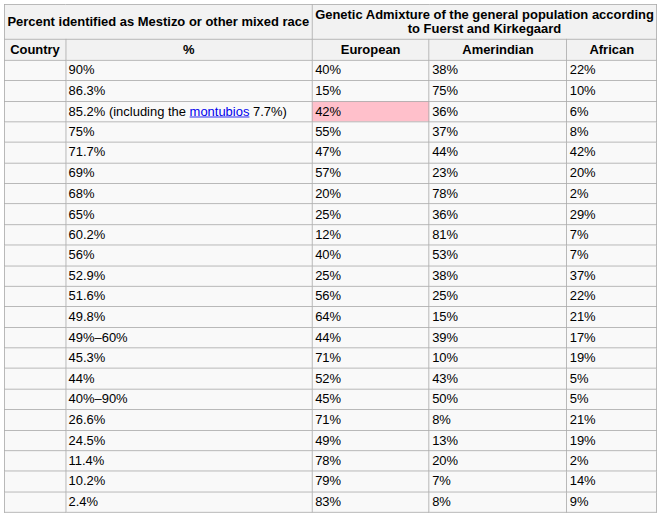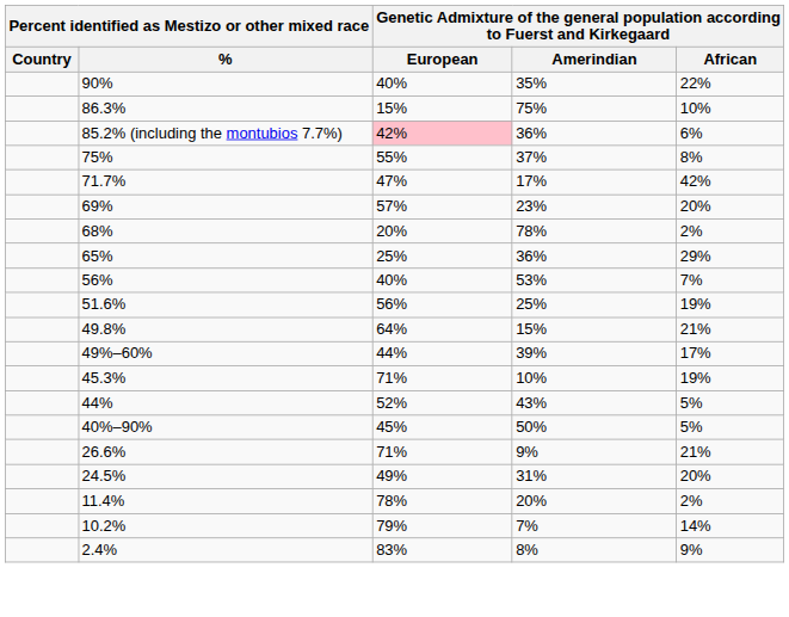 <table class="sortable wikitable">
 <tr>
 <th colspan=2>Percent identified as Mestizo or other mixed race</th>
 <th colspan="3">Genetic Admixture of the general population according<br>to Fuerst and Kirkegaard</th>
 </tr>
 <tr>
 <th>Country</th>
 <th>%</th>
 <th>European</th>
 <th>Amerindian</th>
 <th>African</th>
 </tr>
 <tr>
 <td></td>
 <td>90%</td>
 <td>40%</td>
-<td>38%</td>
+<td>35%</td>
 <td>22%</td>
 </tr>
 <tr>
 <td></td>
 <td>86.3%</td>
 <td>15%</td>
 <td>75%</td>
 <td>10%</td>
 </tr>
 <tr>
 <td></td>
 <td>85.2% (including the <a href='#'>montubios</a> 7.7%)</td>
 <td style="background: pink;">42%</td>
 <td>36%</td>
 <td>6%</td>
 </tr>
 <tr>
 <td></td>
 <td>75%</td>
 <td>55%</td>
 <td>37%</td>
 <td>8%</td>
 </tr>
 <tr>
 <td></td>
 <td>71.7%</td>
 <td>47%</td>
-<td>44%</td>
+<td>17%</td>
 <td>42%</td>
 </tr>
 <tr>
 <td></td>
 <td>69%</td>
 <td>57%</td>
 <td>23%</td>
 <td>20%</td>
 </tr>
 <tr>
 <td></td>
 <td>68%</td>
 <td>20%</td>
 <td>78%</td>
 <td>2%</td>
 </tr>
 <tr>
 <td></td>
 <td>65%</td>
 <td>25%</td>
 <td>36%</td>
 <td>29%</td>
 </tr>
 <tr>
 <td></td>
-<td>60.2%</td>
-<td>12%</td>
-<td>81%</td>
-<td>7%</td>
-</tr>
-<tr>
-<td></td>
 <td>56%</td>
 <td>40%</td>
 <td>53%</td>
 <td>7%</td>
 </tr>
 <tr>
 <td></td>
-<td>52.9%</td>
-<td>25%</td>
-<td>38%</td>
-<td>37%</td>
-</tr>
-<tr>
-<td></td>
 <td>51.6%</td>
 <td>56%</td>
 <td>25%</td>
-<td>22%</td>
+<td>19%</td>
 </tr>
 <tr>
 <td></td>
 <td>49.8%</td>
 <td>64%</td>
 <td>15%</td>
 <td>21%</td>
 </tr>
 <tr>
 <td></td>
 <td>49%–60%</td>
 <td>44%</td>
 <td>39%</td>
 <td>17%</td>
 </tr>
 <tr>
 <td></td>
 <td>45.3%</td>
 <td>71%</td>
 <td>10%</td>
 <td>19%</td>
 </tr>
 <tr>
 <td></td>
 <td>44%</td>
 <td>52%</td>
 <td>43%</td>
 <td>5%</td>
 </tr>
 <tr>
 <td></td>
 <td>40%–90%</td>
 <td>45%</td>
 <td>50%</td>
 <td>5%</td>
 </tr>
 <tr>
 <td></td>
 <td>26.6%</td>
 <td>71%</td>
-<td>8%</td>
+<td>9%</td>
 <td>21%</td>
 </tr>
 <tr>
 <td></td>
 <td>24.5%</td>
 <td>49%</td>
-<td>13%</td>
-<td>19%</td>
+<td>31%</td>
+<td>20%</td>
 </tr>
 <tr>
 <td></td>
 <td>11.4%</td>
 <td>78%</td>
 <td>20%</td>
 <td>2%</td>
 </tr>
 <tr>
 <td></td>
 <td>10.2%</td>
 <td>79%</td>
 <td>7%</td>
 <td>14%</td>
 </tr>
 <tr>
 <td></td>
 <td>2.4%</td>
 <td>83%</td>
 <td>8%</td>
 <td>9%</td>
 </tr>
 </table>
